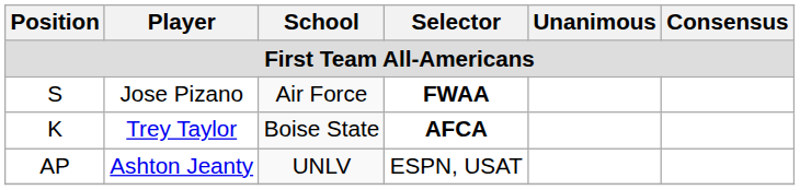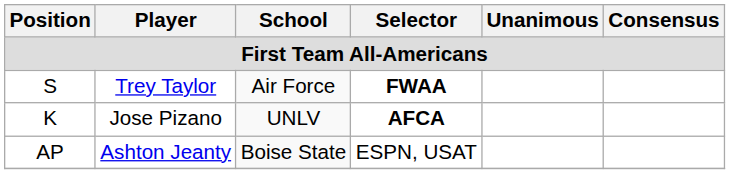 <table class="wikitable" border="0">
 <tr>
 <th>Position</th>
 <th>Player</th>
 <th>School</th>
 <th>Selector</th>
 <th>Unanimous</th>
 <th>Consensus</th>
 </tr>
 <tr>
 <td colspan="6" style="text-align:center; background:#ddd;"><strong>First Team All-Americans</strong></td>
 </tr>
 <tr style="text-align:center;">
 <td style="background:white">S</td>
-<td style="background:white">Jose Pizano</td>
+<td style="background:white"><a href='#'>Trey Taylor</a></td>
 <td style=>Air Force</td>
 <td style="background:white"><strong>FWAA</strong></td>
 <td style="background:white"></td>
 <td style="background:white"></td>
 </tr>
 <tr style="text-align:center;">
 <td style="background:white">K</td>
-<td style="background:white"><a href='#'>Trey Taylor</a></td>
-<td style=>Boise State</td>
+<td style="background:white">Jose Pizano</td>
+<td style=>UNLV</td>
 <td style="background:white"><strong>AFCA</strong></td>
 <td style="background:white"></td>
 <td style="background:white"></td>
 </tr>
 <tr style="text-align:center;">
 <td style="background:white">AP</td>
 <td style="background:white"><a href='#'>Ashton Jeanty</a></td>
-<td style=>UNLV</td>
+<td style=>Boise State</td>
 <td style="background:white">ESPN, USAT</td>
 <td style="background:white"></td>
 <td style="background:white"></td>
 </tr>
 <tr>
 </tr>
 </table>
